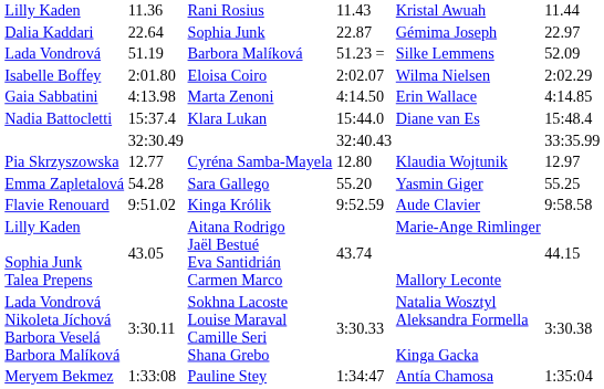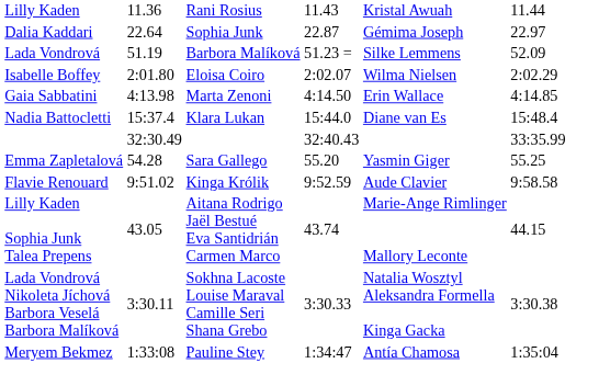 <table>
 <tr>
 <td></td>
 <td><a href='#'>Lilly Kaden</a><br></td>
 <td>11.36</td>
 <td><a href='#'>Rani Rosius</a><br></td>
 <td>11.43</td>
 <td><a href='#'>Kristal Awuah</a><br></td>
 <td>11.44</td>
 </tr>
 <tr>
 <td></td>
 <td><a href='#'>Dalia Kaddari</a><br></td>
 <td>22.64 </td>
 <td><a href='#'>Sophia Junk</a><br></td>
 <td>22.87 </td>
 <td><a href='#'>Gémima Joseph</a><br></td>
 <td>22.97</td>
 </tr>
 <tr>
 <td></td>
 <td><a href='#'>Lada Vondrová</a><br></td>
 <td>51.19 </td>
 <td><a href='#'>Barbora Malíková</a><br></td>
 <td>51.23 =</td>
 <td><a href='#'>Silke Lemmens</a><br></td>
 <td>52.09 </td>
 </tr>
 <tr>
 <td></td>
 <td><a href='#'>Isabelle Boffey</a><br></td>
 <td>2:01.80</td>
 <td><a href='#'>Eloisa Coiro</a><br></td>
 <td>2:02.07 </td>
 <td><a href='#'>Wilma Nielsen</a><br></td>
 <td>2:02.29 </td>
 </tr>
 <tr>
 <td></td>
 <td><a href='#'>Gaia Sabbatini</a><br></td>
 <td>4:13.98</td>
 <td><a href='#'>Marta Zenoni</a><br></td>
 <td>4:14.50</td>
 <td><a href='#'>Erin Wallace</a><br></td>
 <td>4:14.85</td>
 </tr>
 <tr>
 <td></td>
 <td><a href='#'>Nadia Battocletti</a><br></td>
 <td>15:37.4 </td>
 <td><a href='#'>Klara Lukan</a><br></td>
 <td>15:44.0</td>
 <td><a href='#'>Diane van Es</a><br></td>
 <td>15:48.4</td>
 </tr>
 <tr>
 <td></td>
 <td><br></td>
 <td>32:30.49 </td>
 <td><br></td>
 <td>32:40.43 </td>
 <td><br></td>
 <td>33:35.99 </td>
 </tr>
 <tr>
 <td></td>
-<td><a href='#'>Pia Skrzyszowska</a><br></td>
-<td>12.77 </td>
-<td><a href='#'>Cyréna Samba-Mayela</a><br></td>
-<td>12.80</td>
-<td><a href='#'>Klaudia Wojtunik</a><br></td>
-<td>12.97 </td>
-</tr>
-<tr>
-<td></td>
 <td><a href='#'>Emma Zapletalová</a><br></td>
 <td>54.28  </td>
 <td><a href='#'>Sara Gallego</a><br></td>
 <td>55.20 </td>
 <td><a href='#'>Yasmin Giger</a><br></td>
 <td>55.25 </td>
 </tr>
 <tr>
 <td></td>
 <td><a href='#'>Flavie Renouard</a><br></td>
 <td>9:51.02</td>
 <td><a href='#'>Kinga Królik</a><br></td>
 <td>9:52.59</td>
 <td><a href='#'>Aude Clavier</a><br></td>
 <td>9:58.58</td>
 </tr>
 <tr>
 <td></td>
 <td><a href='#'>Lilly Kaden</a><br><br><a href='#'>Sophia Junk</a><br><a href='#'>Talea Prepens</a><br></td>
 <td>43.05 </td>
 <td><a href='#'>Aitana Rodrigo</a><br><a href='#'>Jaël Bestué</a><br><a href='#'>Eva Santidrián</a><br><a href='#'>Carmen Marco</a><br></td>
 <td>43.74</td>
 <td><a href='#'>Marie-Ange Rimlinger</a><br><br><br><a href='#'>Mallory Leconte</a><br></td>
 <td>44.15</td>
 </tr>
 <tr>
 <td></td>
 <td><a href='#'>Lada Vondrová</a><br><a href='#'>Nikoleta Jíchová</a><br><a href='#'>Barbora Veselá</a><br><a href='#'>Barbora Malíková</a><br></td>
 <td>3:30.11 </td>
 <td><a href='#'>Sokhna Lacoste</a><br><a href='#'>Louise Maraval</a><br><a href='#'>Camille Seri</a><br><a href='#'>Shana Grebo</a><br></td>
 <td>3:30.33 </td>
 <td><a href='#'>Natalia Wosztyl</a><br><a href='#'>Aleksandra Formella</a><br><br><a href='#'>Kinga Gacka</a><br></td>
 <td>3:30.38</td>
 </tr>
 <tr>
 <td></td>
 <td><a href='#'>Meryem Bekmez</a><br></td>
 <td>1:33:08</td>
 <td><a href='#'>Pauline Stey</a><br></td>
 <td>1:34:47 </td>
 <td><a href='#'>Antía Chamosa</a><br></td>
 <td>1:35:04 </td>
 </tr>
 </table>
